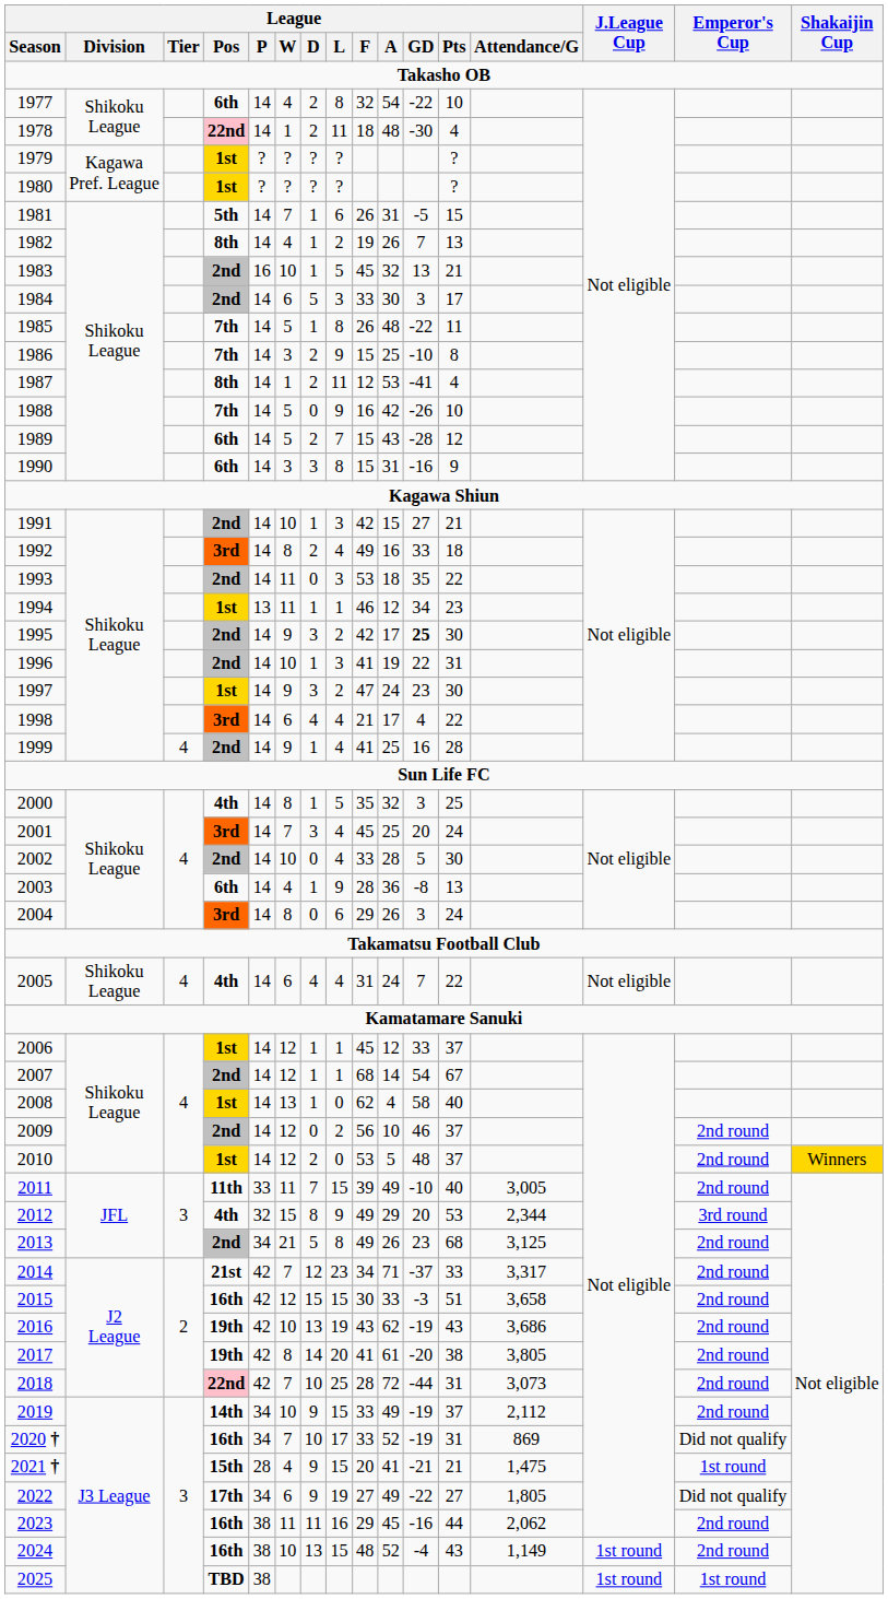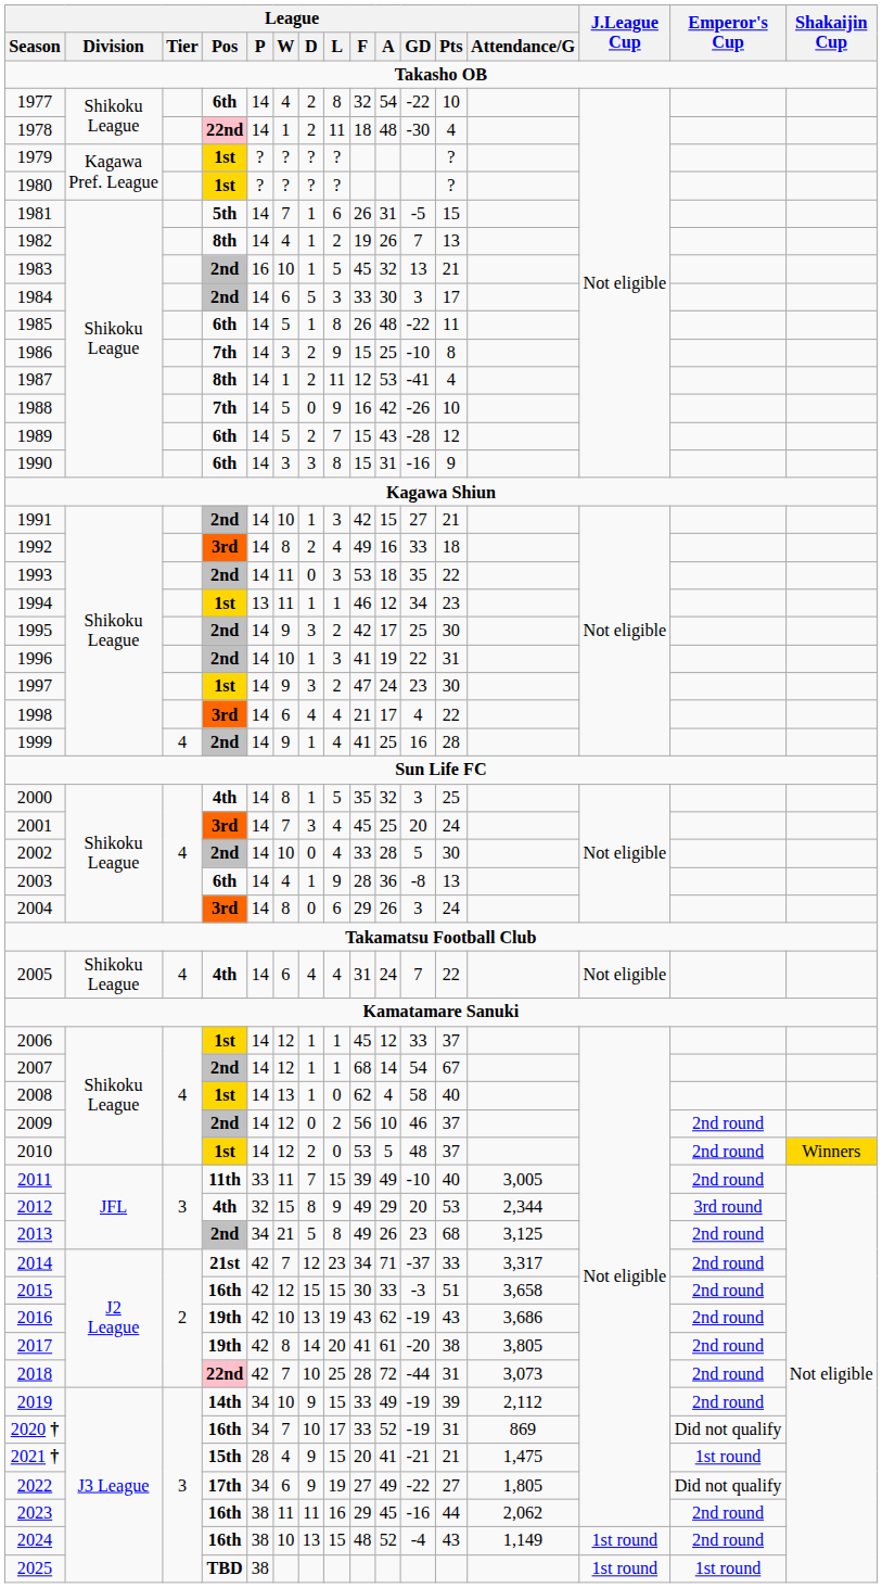 <table class="wikitable" style="text-align:center">
 <tr>
 <th colspan="13">League</th>
 <th rowspan="2"><a href='#'>J.League <br> Cup</a></th>
 <th rowspan="2"><a href='#'>Emperor's<br>Cup</a></th>
 <th rowspan="2"><a href='#'>Shakaijin<br>Cup</a></th>
 </tr>
 <tr>
 <th>Season</th>
 <th>Division</th>
 <th>Tier</th>
 <th>Pos</th>
 <th>P</th>
 <th>W</th>
 <th>D</th>
 <th>L</th>
 <th>F</th>
 <th>A</th>
 <th>GD</th>
 <th>Pts</th>
 <th>Attendance/G</th>
 </tr>
 <tr>
 <td colspan="16"><strong>Takasho OB</strong></td>
 </tr>
 <tr>
 <td>1977</td>
 <td rowspan="2">Shikoku<br>League</td>
 <td></td>
 <td><strong>6th</strong></td>
 <td>14</td>
 <td>4</td>
 <td>2</td>
 <td>8</td>
 <td>32</td>
 <td>54</td>
 <td>-22</td>
 <td>10</td>
 <td></td>
 <td rowspan="14">Not eligible</td>
 <td></td>
 <td></td>
 </tr>
 <tr>
 <td>1978</td>
 <td></td>
 <td bgcolor=pink><strong>22nd</strong></td>
 <td>14</td>
 <td>1</td>
 <td>2</td>
 <td>11</td>
 <td>18</td>
 <td>48</td>
 <td>-30</td>
 <td>4</td>
 <td></td>
 <td></td>
 <td></td>
 </tr>
 <tr>
 <td>1979</td>
 <td rowspan="2">Kagawa<br>Pref. League</td>
 <td></td>
 <td bgcolor=gold><strong>1st</strong></td>
 <td>?</td>
 <td>?</td>
 <td>?</td>
 <td>?</td>
 <td></td>
 <td></td>
 <td></td>
 <td>?</td>
 <td></td>
 <td></td>
 <td></td>
 </tr>
 <tr>
 <td>1980</td>
 <td></td>
 <td bgcolor=gold><strong>1st</strong></td>
 <td>?</td>
 <td>?</td>
 <td>?</td>
 <td>?</td>
 <td></td>
 <td></td>
 <td></td>
 <td>?</td>
 <td></td>
 <td></td>
 <td></td>
 </tr>
 <tr>
 <td>1981</td>
 <td rowspan="10">Shikoku<br>League</td>
 <td></td>
 <td><strong>5th</strong></td>
 <td>14</td>
 <td>7</td>
 <td>1</td>
 <td>6</td>
 <td>26</td>
 <td>31</td>
 <td>-5</td>
 <td>15</td>
 <td></td>
 <td></td>
 <td></td>
 </tr>
 <tr>
 <td>1982</td>
 <td></td>
 <td><strong>8th</strong></td>
 <td>14</td>
 <td>4</td>
 <td>1</td>
 <td>2</td>
 <td>19</td>
 <td>26</td>
 <td>7</td>
 <td>13</td>
 <td></td>
 <td></td>
 <td></td>
 </tr>
 <tr>
 <td>1983</td>
 <td></td>
 <td bgcolor=silver><strong>2nd</strong></td>
 <td>16</td>
 <td>10</td>
 <td>1</td>
 <td>5</td>
 <td>45</td>
 <td>32</td>
 <td>13</td>
 <td>21</td>
 <td></td>
 <td></td>
 <td></td>
 </tr>
 <tr>
 <td>1984</td>
 <td></td>
 <td bgcolor=silver><strong>2nd</strong></td>
 <td>14</td>
 <td>6</td>
 <td>5</td>
 <td>3</td>
 <td>33</td>
 <td>30</td>
 <td>3</td>
 <td>17</td>
 <td></td>
 <td></td>
 <td></td>
 </tr>
 <tr>
 <td>1985</td>
 <td></td>
-<td><strong>7th</strong></td>
+<td><strong>6th</strong></td>
 <td>14</td>
 <td>5</td>
 <td>1</td>
 <td>8</td>
 <td>26</td>
 <td>48</td>
 <td>-22</td>
 <td>11</td>
 <td></td>
 <td></td>
 <td></td>
 </tr>
 <tr>
 <td>1986</td>
 <td></td>
 <td><strong>7th</strong></td>
 <td>14</td>
 <td>3</td>
 <td>2</td>
 <td>9</td>
 <td>15</td>
 <td>25</td>
 <td>-10</td>
 <td>8</td>
 <td></td>
 <td></td>
 <td></td>
 </tr>
 <tr>
 <td>1987</td>
 <td></td>
 <td><strong>8th</strong></td>
 <td>14</td>
 <td>1</td>
 <td>2</td>
 <td>11</td>
 <td>12</td>
 <td>53</td>
 <td>-41</td>
 <td>4</td>
 <td></td>
 <td></td>
 <td></td>
 </tr>
 <tr>
 <td>1988</td>
 <td></td>
 <td><strong>7th</strong></td>
 <td>14</td>
 <td>5</td>
 <td>0</td>
 <td>9</td>
 <td>16</td>
 <td>42</td>
 <td>-26</td>
 <td>10</td>
 <td></td>
 <td></td>
 <td></td>
 </tr>
 <tr>
 <td>1989</td>
 <td></td>
 <td><strong>6th</strong></td>
 <td>14</td>
 <td>5</td>
 <td>2</td>
 <td>7</td>
 <td>15</td>
 <td>43</td>
 <td>-28</td>
 <td>12</td>
 <td></td>
 <td></td>
 <td></td>
 </tr>
 <tr>
 <td>1990</td>
 <td></td>
 <td><strong>6th</strong></td>
 <td>14</td>
 <td>3</td>
 <td>3</td>
 <td>8</td>
 <td>15</td>
 <td>31</td>
 <td>-16</td>
 <td>9</td>
 <td></td>
 <td></td>
 <td></td>
 </tr>
 <tr>
 <td colspan="16"><strong>Kagawa Shiun</strong></td>
 </tr>
 <tr>
 <td>1991</td>
 <td rowspan="9">Shikoku<br>League</td>
 <td></td>
 <td bgcolor="silver"><strong>2nd</strong></td>
 <td>14</td>
 <td>10</td>
 <td>1</td>
 <td>3</td>
 <td>42</td>
 <td>15</td>
 <td>27</td>
 <td>21</td>
 <td></td>
 <td rowspan="9">Not eligible</td>
 <td></td>
 <td></td>
 </tr>
 <tr>
 <td>1992</td>
 <td></td>
 <td bgcolor=ff6600><strong>3rd</strong></td>
 <td>14</td>
 <td>8</td>
 <td>2</td>
 <td>4</td>
 <td>49</td>
 <td>16</td>
 <td>33</td>
 <td>18</td>
 <td></td>
 <td></td>
 <td></td>
 </tr>
 <tr>
 <td>1993</td>
 <td></td>
 <td bgcolor=silver><strong>2nd</strong></td>
 <td>14</td>
 <td>11</td>
 <td>0</td>
 <td>3</td>
 <td>53</td>
 <td>18</td>
 <td>35</td>
 <td>22</td>
 <td></td>
 <td></td>
 <td></td>
 </tr>
 <tr>
 <td>1994</td>
 <td></td>
 <td bgcolor=gold><strong>1st</strong></td>
 <td>13</td>
 <td>11</td>
 <td>1</td>
 <td>1</td>
 <td>46</td>
 <td>12</td>
 <td>34</td>
 <td>23</td>
 <td></td>
 <td></td>
 <td></td>
 </tr>
 <tr>
 <td>1995</td>
 <td></td>
 <td bgcolor=silver><strong>2nd</strong></td>
 <td>14</td>
 <td>9</td>
 <td>3</td>
 <td>2</td>
 <td>42</td>
 <td>17</td>
-<td><strong>25</strong></td>
+<td>25</td>
 <td>30</td>
 <td></td>
 <td></td>
 <td></td>
 </tr>
 <tr>
 <td>1996</td>
 <td></td>
 <td bgcolor=silver><strong>2nd</strong></td>
 <td>14</td>
 <td>10</td>
 <td>1</td>
 <td>3</td>
 <td>41</td>
 <td>19</td>
 <td>22</td>
 <td>31</td>
 <td></td>
 <td></td>
 <td></td>
 </tr>
 <tr>
 <td>1997</td>
 <td></td>
 <td bgcolor=gold><strong>1st</strong></td>
 <td>14</td>
 <td>9</td>
 <td>3</td>
 <td>2</td>
 <td>47</td>
 <td>24</td>
 <td>23</td>
 <td>30</td>
 <td></td>
 <td></td>
 <td></td>
 </tr>
 <tr>
 <td>1998</td>
 <td></td>
 <td bgcolor=ff6600><strong>3rd</strong></td>
 <td>14</td>
 <td>6</td>
 <td>4</td>
 <td>4</td>
 <td>21</td>
 <td>17</td>
 <td>4</td>
 <td>22</td>
 <td></td>
 <td></td>
 <td></td>
 </tr>
 <tr>
 <td>1999</td>
 <td>4</td>
 <td bgcolor=silver><strong>2nd</strong></td>
 <td>14</td>
 <td>9</td>
 <td>1</td>
 <td>4</td>
 <td>41</td>
 <td>25</td>
 <td>16</td>
 <td>28</td>
 <td></td>
 <td></td>
 <td></td>
 </tr>
 <tr>
 <td colspan="16"><strong>Sun Life FC</strong></td>
 </tr>
 <tr>
 <td>2000</td>
 <td rowspan="5">Shikoku<br>League</td>
 <td rowspan="5">4</td>
 <td><strong>4th</strong></td>
 <td>14</td>
 <td>8</td>
 <td>1</td>
 <td>5</td>
 <td>35</td>
 <td>32</td>
 <td>3</td>
 <td>25</td>
 <td></td>
 <td rowspan="5">Not eligible</td>
 <td></td>
 <td></td>
 </tr>
 <tr>
 <td>2001</td>
 <td bgcolor=ff6600><strong>3rd</strong></td>
 <td>14</td>
 <td>7</td>
 <td>3</td>
 <td>4</td>
 <td>45</td>
 <td>25</td>
 <td>20</td>
 <td>24</td>
 <td></td>
 <td></td>
 <td></td>
 </tr>
 <tr>
 <td>2002</td>
 <td bgcolor=silver><strong>2nd</strong></td>
 <td>14</td>
 <td>10</td>
 <td>0</td>
 <td>4</td>
 <td>33</td>
 <td>28</td>
 <td>5</td>
 <td>30</td>
 <td></td>
 <td></td>
 <td></td>
 </tr>
 <tr>
 <td>2003</td>
 <td><strong>6th</strong></td>
 <td>14</td>
 <td>4</td>
 <td>1</td>
 <td>9</td>
 <td>28</td>
 <td>36</td>
 <td>-8</td>
 <td>13</td>
 <td></td>
 <td></td>
 <td></td>
 </tr>
 <tr>
 <td>2004</td>
 <td bgcolor=ff6600><strong>3rd</strong></td>
 <td>14</td>
 <td>8</td>
 <td>0</td>
 <td>6</td>
 <td>29</td>
 <td>26</td>
 <td>3</td>
 <td>24</td>
 <td></td>
 <td></td>
 <td></td>
 </tr>
 <tr>
 <td colspan="16"><strong>Takamatsu Football Club</strong></td>
 </tr>
 <tr>
 <td>2005</td>
 <td>Shikoku<br>League</td>
 <td>4</td>
 <td><strong>4th</strong></td>
 <td>14</td>
 <td>6</td>
 <td>4</td>
 <td>4</td>
 <td>31</td>
 <td>24</td>
 <td>7</td>
 <td>22</td>
 <td></td>
 <td>Not eligible</td>
 <td></td>
 <td></td>
 </tr>
 <tr>
 <td colspan="16"><strong>Kamatamare Sanuki</strong></td>
 </tr>
 <tr>
 <td>2006</td>
 <td rowspan="5">Shikoku<br>League</td>
 <td rowspan="5">4</td>
 <td bgcolor="gold"><strong>1st</strong></td>
 <td>14</td>
 <td>12</td>
 <td>1</td>
 <td>1</td>
 <td>45</td>
 <td>12</td>
 <td>33</td>
 <td>37</td>
 <td></td>
 <td rowspan="18">Not eligible</td>
 <td></td>
 <td></td>
 </tr>
 <tr>
 <td>2007</td>
 <td bgcolor=silver><strong>2nd</strong></td>
 <td>14</td>
 <td>12</td>
 <td>1</td>
 <td>1</td>
 <td>68</td>
 <td>14</td>
 <td>54</td>
 <td>67</td>
 <td></td>
 <td></td>
 <td></td>
 </tr>
 <tr>
 <td>2008</td>
 <td bgcolor=gold><strong>1st</strong></td>
 <td>14</td>
 <td>13</td>
 <td>1</td>
 <td>0</td>
 <td>62</td>
 <td>4</td>
 <td>58</td>
 <td>40</td>
 <td></td>
 <td></td>
 <td></td>
 </tr>
 <tr>
 <td>2009</td>
 <td bgcolor=silver><strong>2nd</strong></td>
 <td>14</td>
 <td>12</td>
 <td>0</td>
 <td>2</td>
 <td>56</td>
 <td>10</td>
 <td>46</td>
 <td>37</td>
 <td></td>
 <td><a href='#'>2nd round</a></td>
 <td></td>
 </tr>
 <tr>
 <td>2010</td>
 <td bgcolor=gold><strong>1st</strong></td>
 <td>14</td>
 <td>12</td>
 <td>2</td>
 <td>0</td>
 <td>53</td>
 <td>5</td>
 <td>48</td>
 <td>37</td>
 <td></td>
 <td><a href='#'>2nd round</a></td>
 <td bgcolor=gold>Winners</td>
 </tr>
 <tr>
 <td><a href='#'>2011</a></td>
 <td rowspan="3"><a href='#'>JFL</a></td>
 <td rowspan="3">3</td>
 <td><strong>11th</strong></td>
 <td>33</td>
 <td>11</td>
 <td>7</td>
 <td>15</td>
 <td>39</td>
 <td>49</td>
 <td>-10</td>
 <td>40</td>
 <td>3,005</td>
 <td><a href='#'>2nd round</a></td>
 <td rowspan="15">Not eligible</td>
 </tr>
 <tr>
 <td><a href='#'>2012</a></td>
 <td><strong>4th</strong></td>
 <td>32</td>
 <td>15</td>
 <td>8</td>
 <td>9</td>
 <td>49</td>
 <td>29</td>
 <td>20</td>
 <td>53</td>
 <td>2,344</td>
 <td><a href='#'>3rd round</a></td>
 </tr>
 <tr>
 <td><a href='#'>2013</a></td>
 <td bgcolor=silver><strong>2nd</strong></td>
 <td>34</td>
 <td>21</td>
 <td>5</td>
 <td>8</td>
 <td>49</td>
 <td>26</td>
 <td>23</td>
 <td>68</td>
 <td>3,125</td>
 <td><a href='#'>2nd round</a></td>
 </tr>
 <tr>
 <td><a href='#'>2014</a></td>
 <td rowspan="5"><a href='#'>J2<br>League</a></td>
 <td rowspan="5">2</td>
 <td><strong>21st</strong></td>
 <td>42</td>
 <td>7</td>
 <td>12</td>
 <td>23</td>
 <td>34</td>
 <td>71</td>
 <td>-37</td>
 <td>33</td>
 <td>3,317</td>
 <td><a href='#'>2nd round</a></td>
 </tr>
 <tr>
 <td><a href='#'>2015</a></td>
 <td><strong>16th</strong></td>
 <td>42</td>
 <td>12</td>
 <td>15</td>
 <td>15</td>
 <td>30</td>
 <td>33</td>
 <td>-3</td>
 <td>51</td>
 <td>3,658</td>
 <td><a href='#'>2nd round</a></td>
 </tr>
 <tr>
 <td><a href='#'>2016</a></td>
 <td><strong>19th</strong></td>
 <td>42</td>
 <td>10</td>
 <td>13</td>
 <td>19</td>
 <td>43</td>
 <td>62</td>
 <td>-19</td>
 <td>43</td>
 <td>3,686</td>
 <td><a href='#'>2nd round</a></td>
 </tr>
 <tr>
 <td><a href='#'>2017</a></td>
 <td><strong>19th</strong></td>
 <td>42</td>
 <td>8</td>
 <td>14</td>
 <td>20</td>
 <td>41</td>
 <td>61</td>
 <td>-20</td>
 <td>38</td>
 <td>3,805</td>
 <td><a href='#'>2nd round</a></td>
 </tr>
 <tr>
 <td><a href='#'>2018</a></td>
 <td bgcolor=pink><strong>22nd</strong></td>
 <td>42</td>
 <td>7</td>
 <td>10</td>
 <td>25</td>
 <td>28</td>
 <td>72</td>
 <td>-44</td>
 <td>31</td>
 <td>3,073</td>
 <td><a href='#'>2nd round</a></td>
 </tr>
 <tr>
 <td><a href='#'>2019</a></td>
 <td rowspan="7"><a href='#'>J3 League</a></td>
 <td rowspan="7">3</td>
 <td><strong>14th</strong></td>
 <td>34</td>
 <td>10</td>
 <td>9</td>
 <td>15</td>
 <td>33</td>
 <td>49</td>
 <td>-19</td>
-<td>37</td>
+<td>39</td>
 <td>2,112</td>
 <td><a href='#'>2nd round</a></td>
 </tr>
 <tr>
 <td><a href='#'>2020</a> <strong>†</strong></td>
 <td><strong>16th</strong></td>
 <td>34</td>
 <td>7</td>
 <td>10</td>
 <td>17</td>
 <td>33</td>
 <td>52</td>
 <td>-19</td>
 <td>31</td>
 <td>869</td>
 <td>Did not qualify</td>
 </tr>
 <tr>
 <td><a href='#'>2021</a> <strong>†</strong></td>
 <td><strong>15th</strong></td>
 <td>28</td>
 <td>4</td>
 <td>9</td>
 <td>15</td>
 <td>20</td>
 <td>41</td>
 <td>-21</td>
 <td>21</td>
 <td>1,475</td>
 <td><a href='#'>1st round</a></td>
 </tr>
 <tr>
 <td><a href='#'>2022</a></td>
 <td><strong>17th</strong></td>
 <td>34</td>
 <td>6</td>
 <td>9</td>
 <td>19</td>
 <td>27</td>
 <td>49</td>
 <td>-22</td>
 <td>27</td>
 <td>1,805</td>
 <td>Did not qualify</td>
 </tr>
 <tr>
 <td><a href='#'>2023</a></td>
 <td><strong>16th</strong></td>
 <td>38</td>
 <td>11</td>
 <td>11</td>
 <td>16</td>
 <td>29</td>
 <td>45</td>
 <td>-16</td>
 <td>44</td>
 <td>2,062</td>
 <td><a href='#'>2nd round</a></td>
 </tr>
 <tr>
 <td><a href='#'>2024</a></td>
 <td><strong>16th</strong></td>
 <td>38</td>
 <td>10</td>
 <td>13</td>
 <td>15</td>
 <td>48</td>
 <td>52</td>
 <td>-4</td>
 <td>43</td>
 <td>1,149</td>
 <td><a href='#'>1st round</a></td>
 <td><a href='#'>2nd round</a></td>
 </tr>
 <tr>
 <td><a href='#'>2025</a></td>
 <td><strong>TBD</strong></td>
 <td>38</td>
 <td></td>
 <td></td>
 <td></td>
 <td></td>
 <td></td>
 <td></td>
 <td></td>
 <td></td>
 <td><a href='#'>1st round</a></td>
 <td><a href='#'>1st round</a></td>
 </tr>
 </table>
